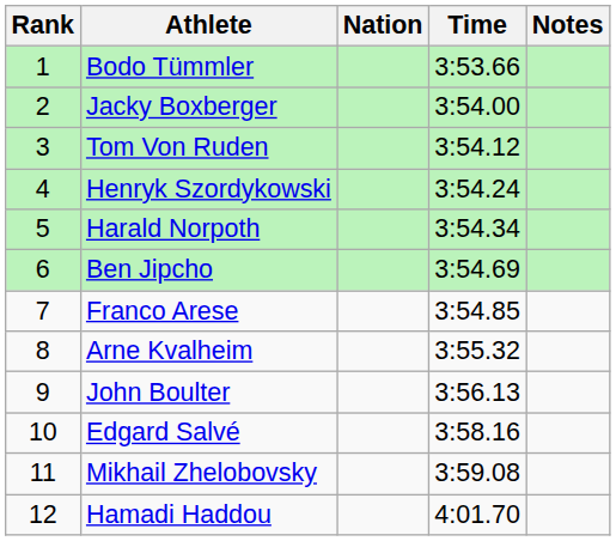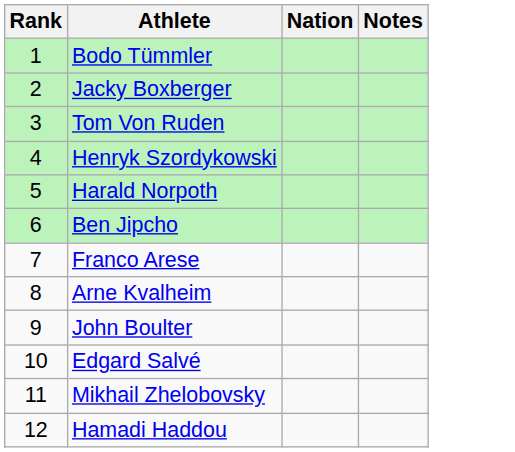 <table class="wikitable sortable" style="text-align:center">
 <tr>
 <th>Rank</th>
 <th>Athlete</th>
 <th>Nation</th>
-<th>Time</th>
 <th>Notes</th>
 </tr>
 <tr bgcolor=bbf3bb>
 <td>1</td>
 <td align=left><a href='#'>Bodo Tümmler</a></td>
 <td align=left></td>
-<td>3:53.66</td>
 <td></td>
 </tr>
 <tr bgcolor=bbf3bb>
 <td>2</td>
 <td align=left><a href='#'>Jacky Boxberger</a></td>
 <td align=left></td>
-<td>3:54.00</td>
 <td></td>
 </tr>
 <tr bgcolor=bbf3bb>
 <td>3</td>
 <td align=left><a href='#'>Tom Von Ruden</a></td>
 <td align=left></td>
-<td>3:54.12</td>
 <td></td>
 </tr>
 <tr bgcolor=bbf3bb>
 <td>4</td>
 <td align=left><a href='#'>Henryk Szordykowski</a></td>
 <td align=left></td>
-<td>3:54.24</td>
 <td></td>
 </tr>
 <tr bgcolor=bbf3bb>
 <td>5</td>
 <td align=left><a href='#'>Harald Norpoth</a></td>
 <td align=left></td>
-<td>3:54.34</td>
 <td></td>
 </tr>
 <tr bgcolor=bbf3bb>
 <td>6</td>
 <td align=left><a href='#'>Ben Jipcho</a></td>
 <td align=left></td>
-<td>3:54.69</td>
 <td></td>
 </tr>
 <tr>
 <td>7</td>
 <td align=left><a href='#'>Franco Arese</a></td>
 <td align=left></td>
-<td>3:54.85</td>
 <td></td>
 </tr>
 <tr>
 <td>8</td>
 <td align=left><a href='#'>Arne Kvalheim</a></td>
 <td align=left></td>
-<td>3:55.32</td>
 <td></td>
 </tr>
 <tr>
 <td>9</td>
 <td align=left><a href='#'>John Boulter</a></td>
 <td align=left></td>
-<td>3:56.13</td>
 <td></td>
 </tr>
 <tr>
 <td>10</td>
 <td align=left><a href='#'>Edgard Salvé</a></td>
 <td align=left></td>
-<td>3:58.16</td>
 <td></td>
 </tr>
 <tr>
 <td>11</td>
 <td align=left><a href='#'>Mikhail Zhelobovsky</a></td>
 <td align=left></td>
-<td>3:59.08</td>
 <td></td>
 </tr>
 <tr>
 <td>12</td>
 <td align=left><a href='#'>Hamadi Haddou</a></td>
 <td align=left></td>
-<td>4:01.70</td>
 <td></td>
 </tr>
 </table>
